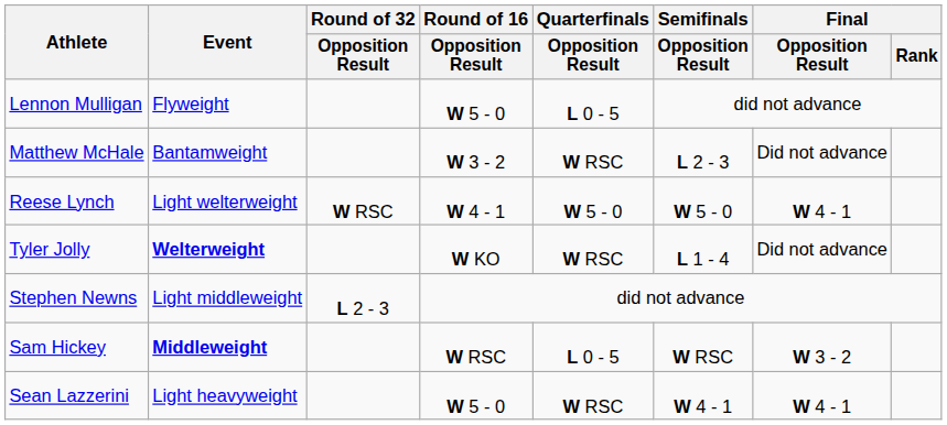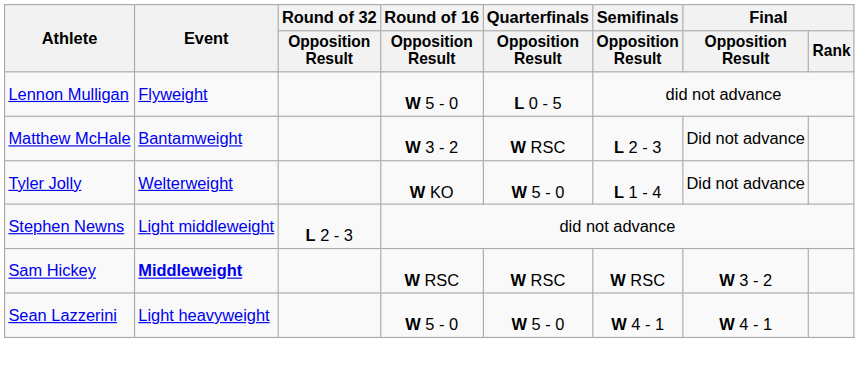 <table class="wikitable" style="font-size:90%; text-align:center">
 <tr>
 <th rowspan=2>Athlete</th>
 <th rowspan=2>Event</th>
 <th>Round of 32</th>
 <th>Round of 16</th>
 <th>Quarterfinals</th>
 <th>Semifinals</th>
 <th colspan=2>Final</th>
 </tr>
 <tr style="font-size:95%">
 <th>Opposition<br>Result</th>
 <th>Opposition<br>Result</th>
 <th>Opposition<br>Result</th>
 <th>Opposition<br>Result</th>
 <th>Opposition<br>Result</th>
 <th>Rank</th>
 </tr>
 <tr>
 <td align=left><a href='#'>Lennon Mulligan</a></td>
 <td align=left><a href='#'>Flyweight</a></td>
 <td></td>
 <td><br><strong>W</strong> 5 - 0</td>
 <td><br><strong>L</strong> 0 - 5</td>
 <td colspan=3>did not advance</td>
 </tr>
 <tr>
 <td align=left><a href='#'>Matthew McHale</a></td>
 <td align=left><a href='#'>Bantamweight</a></td>
 <td></td>
 <td><br><strong>W</strong> 3 - 2</td>
 <td><br><strong>W</strong> RSC</td>
 <td><br><strong>L</strong> 2 - 3</td>
 <td>Did not advance</td>
 <td></td>
 </tr>
 <tr>
-<td align=left><a href='#'>Reese Lynch</a></td>
-<td align=left><a href='#'>Light welterweight</a></td>
-<td><br><strong>W</strong> RSC</td>
-<td><br><strong>W</strong> 4 - 1</td>
-<td><br><strong>W</strong> 5 - 0</td>
-<td><br><strong>W</strong> 5 - 0</td>
-<td><br><strong>W</strong> 4 - 1</td>
-<td></td>
-</tr>
-<tr>
 <td align=left><a href='#'>Tyler Jolly</a></td>
-<td align=left><strong><a href='#'>Welterweight</a></strong></td>
+<td align=left><a href='#'>Welterweight</a></td>
 <td></td>
 <td><br><strong>W</strong> KO</td>
-<td><br><strong>W</strong> RSC</td>
+<td><br><strong>W</strong> 5 - 0</td>
 <td><br><strong>L</strong> 1 - 4</td>
 <td>Did not advance</td>
 <td></td>
 </tr>
 <tr>
 <td align=left><a href='#'>Stephen Newns</a></td>
 <td align=left><a href='#'>Light middleweight</a></td>
 <td><br><strong>L</strong> 2 - 3</td>
 <td colspan=5>did not advance</td>
 </tr>
 <tr>
 <td align=left><a href='#'>Sam Hickey</a></td>
 <td align=left><strong><a href='#'>Middleweight</a></strong></td>
 <td></td>
 <td><br><strong>W</strong> RSC</td>
-<td><br><strong>L</strong> 0 - 5</td>
+<td><br><strong>W</strong> RSC</td>
 <td><br><strong>W</strong> RSC</td>
 <td><br><strong>W</strong> 3 - 2</td>
 <td></td>
 </tr>
 <tr>
 <td align=left><a href='#'>Sean Lazzerini</a></td>
 <td align=left><a href='#'>Light heavyweight</a></td>
 <td></td>
 <td><br><strong>W</strong> 5 - 0</td>
-<td><br><strong>W</strong> RSC</td>
+<td><br><strong>W</strong> 5 - 0</td>
 <td><br><strong>W</strong> 4 - 1</td>
 <td><br><strong>W</strong> 4 - 1</td>
 <td></td>
 </tr>
 </table>
